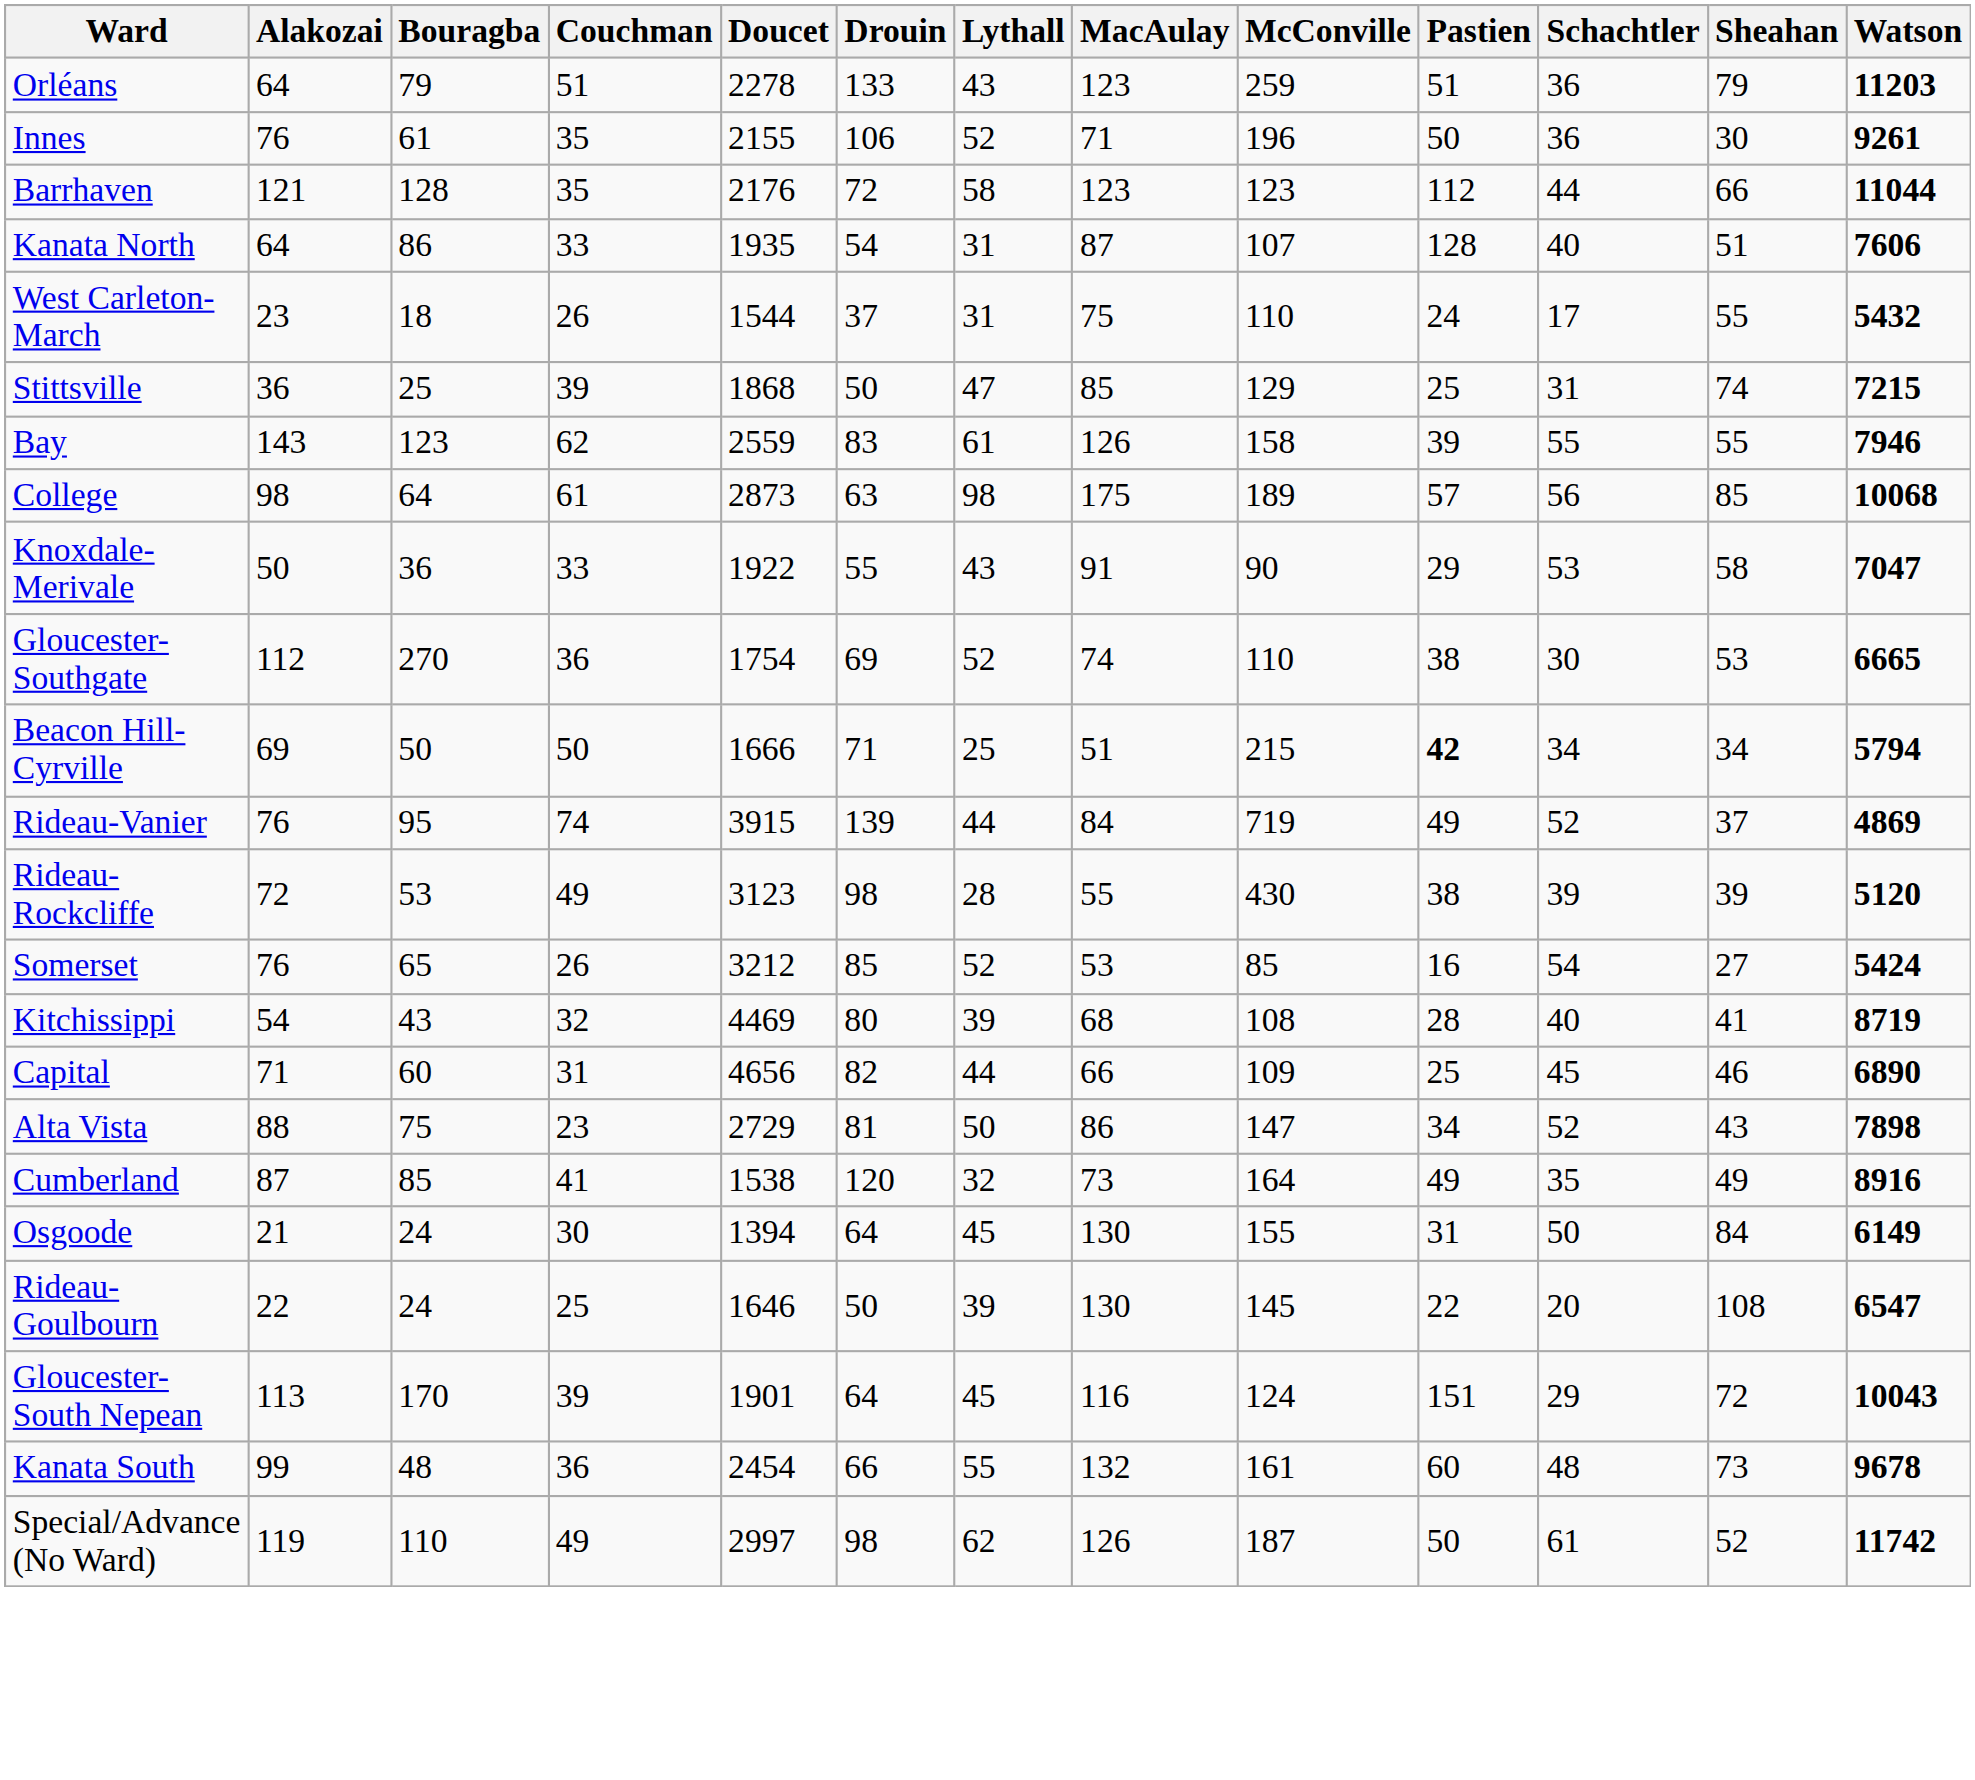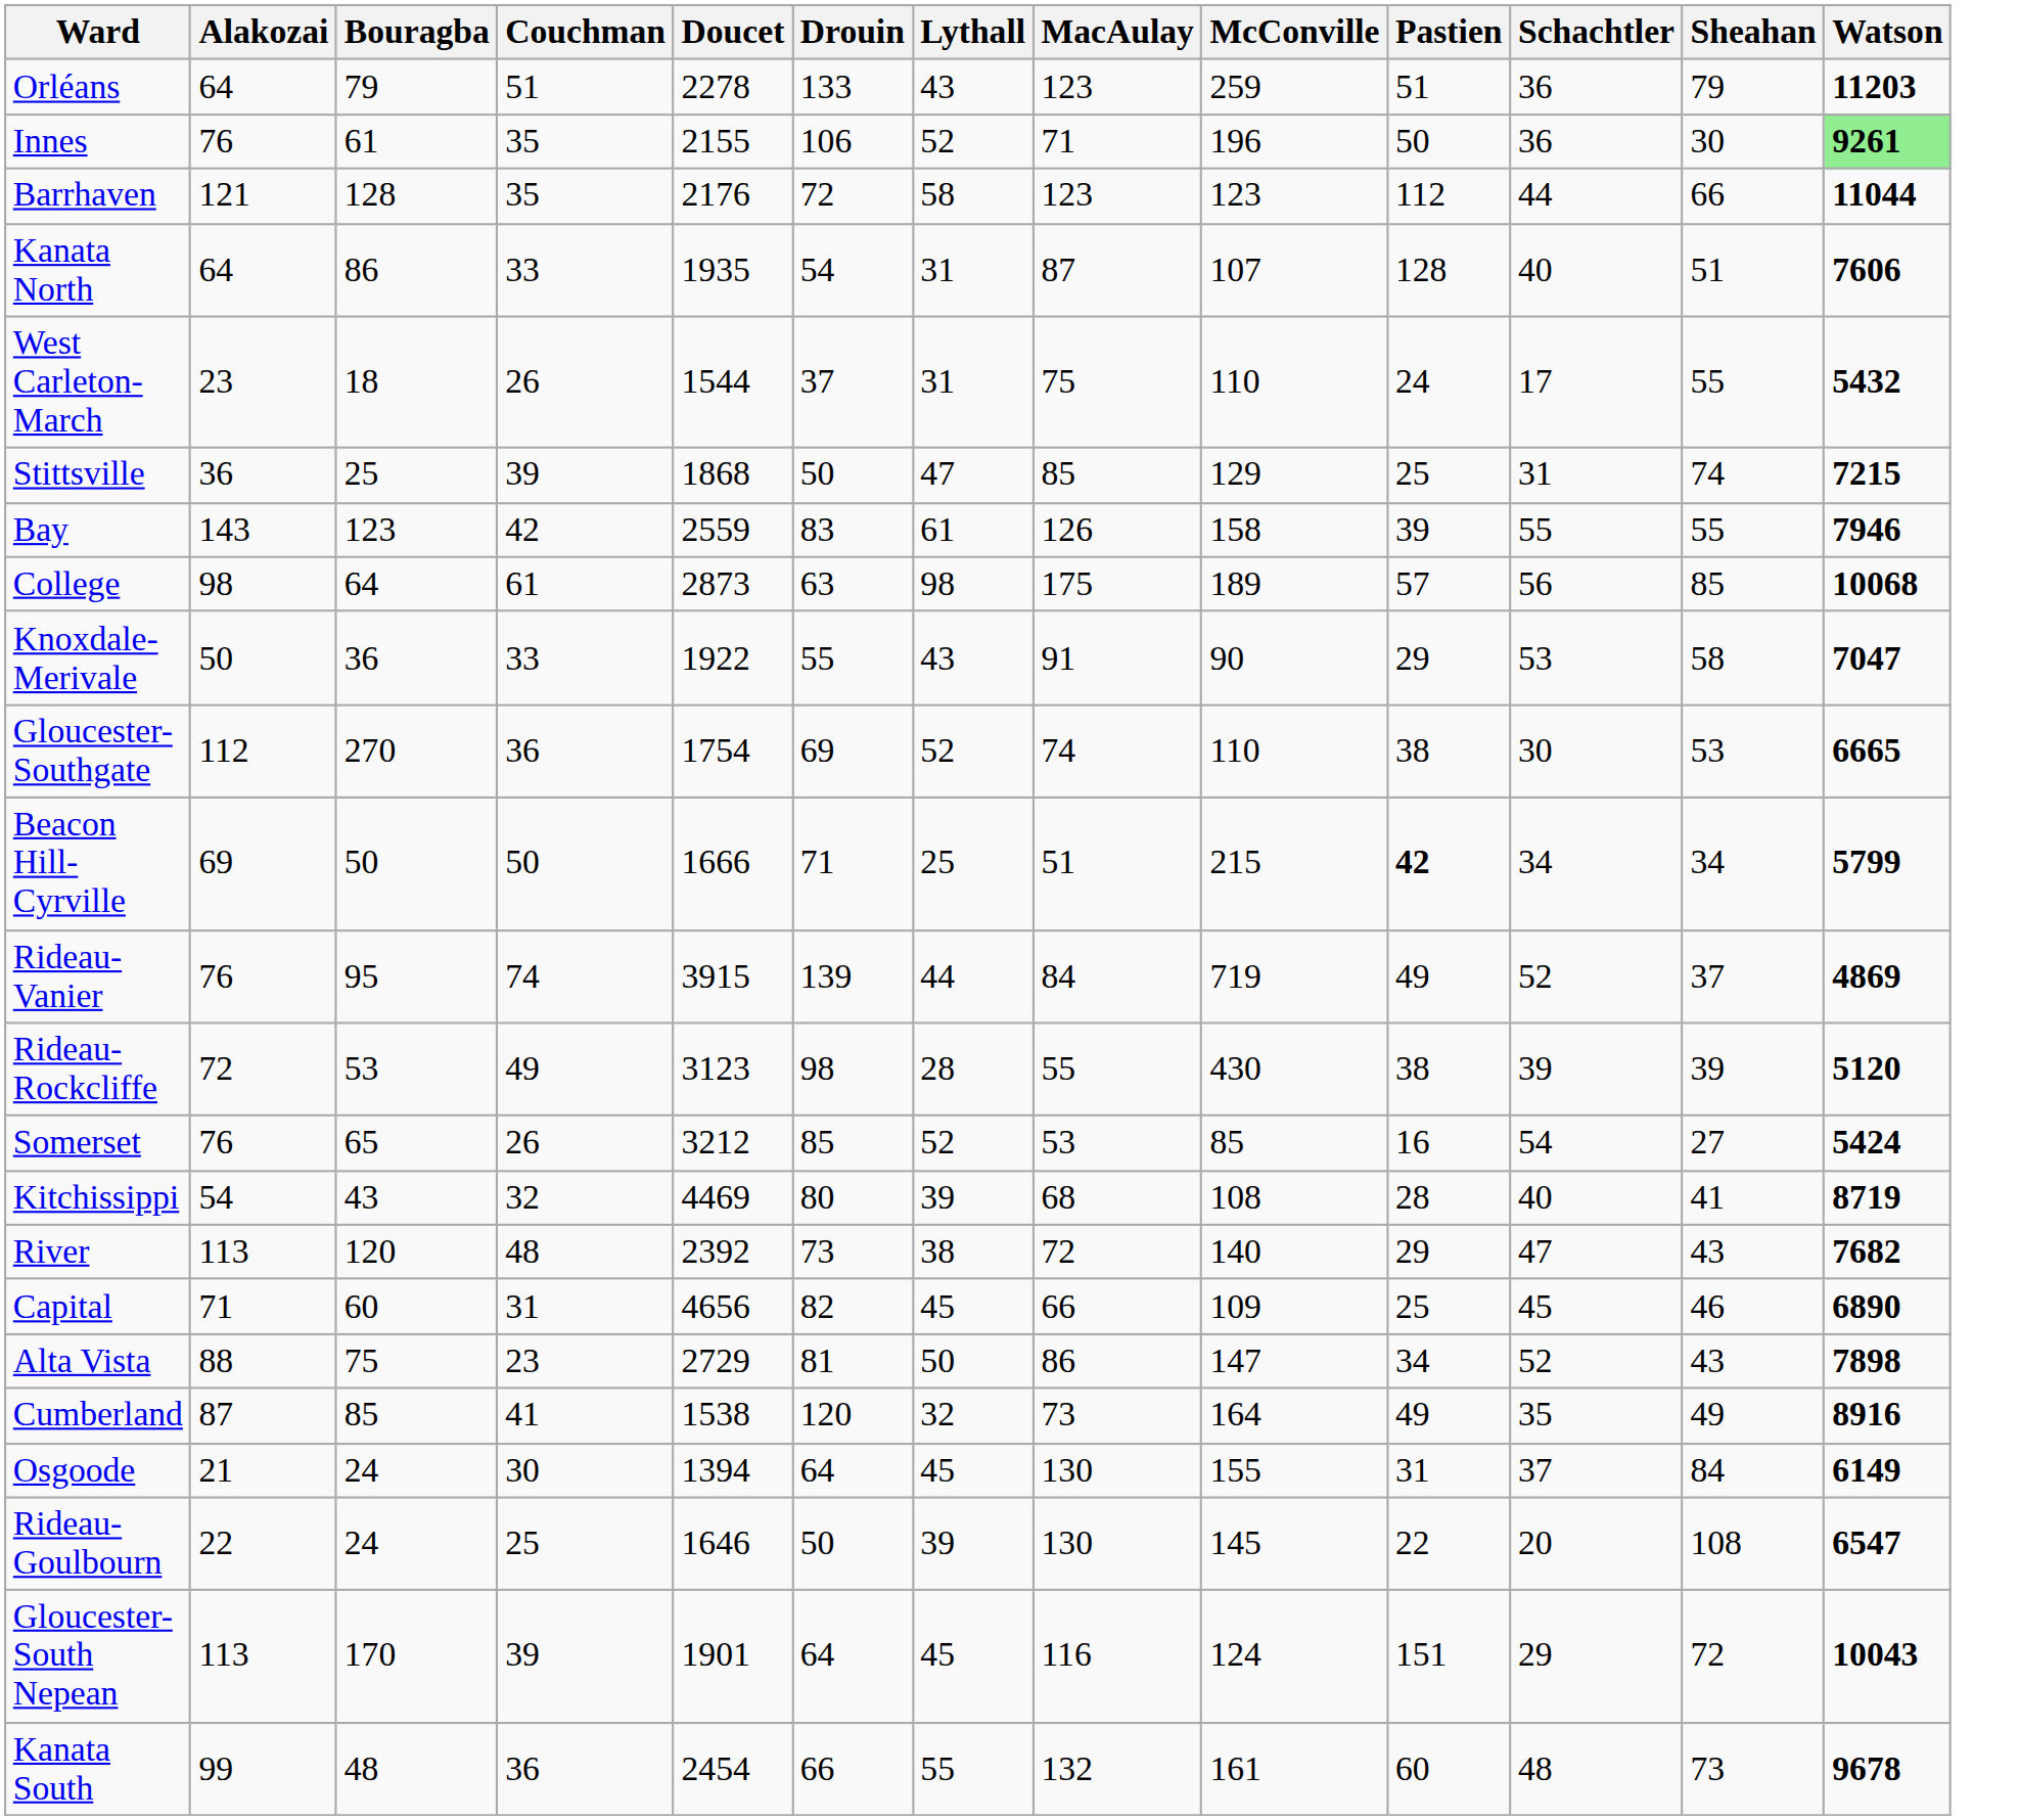 <table class="wikitable">
 <tr>
 <th bgcolor="#DDDDFF" width="200px">Ward</th>
 <th bgcolor="#DDDDFF" width="85px">Alakozai</th>
 <th bgcolor="#DDDDFF" width="85px">Bouragba</th>
 <th bgcolor="#DDDDFF" width="85px">Couchman</th>
 <th bgcolor="#DDDDFF" width="85px">Doucet</th>
 <th bgcolor="#DDDDFF" width="85px">Drouin</th>
 <th bgcolor="#DDDDFF" width="85px">Lythall</th>
 <th bgcolor="#DDDDFF" width="85px">MacAulay</th>
 <th bgcolor="#DDDDFF" width="85px">McConville</th>
 <th bgcolor="#DDDDFF" width="85px">Pastien</th>
 <th bgcolor="#DDDDFF" width="85px">Schachtler</th>
 <th bgcolor="#DDDDFF" width="85px">Sheahan</th>
 <th bgcolor="#DDDDFF" width="85px">Watson</th>
 </tr>
 <tr>
 <td><a href='#'>Orléans</a></td>
 <td>64</td>
 <td>79</td>
 <td>51</td>
 <td>2278</td>
 <td>133</td>
 <td>43</td>
 <td>123</td>
 <td>259</td>
 <td>51</td>
 <td>36</td>
 <td>79</td>
 <td><strong>11203</strong></td>
 </tr>
 <tr>
 <td><a href='#'>Innes</a></td>
 <td>76</td>
 <td>61</td>
 <td>35</td>
 <td>2155</td>
 <td>106</td>
 <td>52</td>
 <td>71</td>
 <td>196</td>
 <td>50</td>
 <td>36</td>
 <td>30</td>
-<td><strong>9261</strong></td>
+<td style="background: lightgreen;"><strong>9261</strong></td>
 </tr>
 <tr>
 <td><a href='#'>Barrhaven</a></td>
 <td>121</td>
 <td>128</td>
 <td>35</td>
 <td>2176</td>
 <td>72</td>
 <td>58</td>
 <td>123</td>
 <td>123</td>
 <td>112</td>
 <td>44</td>
 <td>66</td>
 <td><strong>11044</strong></td>
 </tr>
 <tr>
 <td><a href='#'>Kanata North</a></td>
 <td>64</td>
 <td>86</td>
 <td>33</td>
 <td>1935</td>
 <td>54</td>
 <td>31</td>
 <td>87</td>
 <td>107</td>
 <td>128</td>
 <td>40</td>
 <td>51</td>
 <td><strong>7606</strong></td>
 </tr>
 <tr>
 <td><a href='#'>West Carleton-March</a></td>
 <td>23</td>
 <td>18</td>
 <td>26</td>
 <td>1544</td>
 <td>37</td>
 <td>31</td>
 <td>75</td>
 <td>110</td>
 <td>24</td>
 <td>17</td>
 <td>55</td>
 <td><strong>5432</strong></td>
 </tr>
 <tr>
 <td><a href='#'>Stittsville</a></td>
 <td>36</td>
 <td>25</td>
 <td>39</td>
 <td>1868</td>
 <td>50</td>
 <td>47</td>
 <td>85</td>
 <td>129</td>
 <td>25</td>
 <td>31</td>
 <td>74</td>
 <td><strong>7215</strong></td>
 </tr>
 <tr>
 <td><a href='#'>Bay</a></td>
 <td>143</td>
 <td>123</td>
-<td>62</td>
+<td>42</td>
 <td>2559</td>
 <td>83</td>
 <td>61</td>
 <td>126</td>
 <td>158</td>
 <td>39</td>
 <td>55</td>
 <td>55</td>
 <td><strong>7946</strong></td>
 </tr>
 <tr>
 <td><a href='#'>College</a></td>
 <td>98</td>
 <td>64</td>
 <td>61</td>
 <td>2873</td>
 <td>63</td>
 <td>98</td>
 <td>175</td>
 <td>189</td>
 <td>57</td>
 <td>56</td>
 <td>85</td>
 <td><strong>10068</strong></td>
 </tr>
 <tr>
 <td><a href='#'>Knoxdale-Merivale</a></td>
 <td>50</td>
 <td>36</td>
 <td>33</td>
 <td>1922</td>
 <td>55</td>
 <td>43</td>
 <td>91</td>
 <td>90</td>
 <td>29</td>
 <td>53</td>
 <td>58</td>
 <td><strong>7047</strong></td>
 </tr>
 <tr>
 <td><a href='#'>Gloucester-Southgate</a></td>
 <td>112</td>
 <td>270</td>
 <td>36</td>
 <td>1754</td>
 <td>69</td>
 <td>52</td>
 <td>74</td>
 <td>110</td>
 <td>38</td>
 <td>30</td>
 <td>53</td>
 <td><strong>6665</strong></td>
 </tr>
 <tr>
 <td><a href='#'>Beacon Hill-Cyrville</a></td>
 <td>69</td>
 <td>50</td>
 <td>50</td>
 <td>1666</td>
 <td>71</td>
 <td>25</td>
 <td>51</td>
 <td>215</td>
 <td><strong>42</strong></td>
 <td>34</td>
 <td>34</td>
-<td><strong>5794</strong></td>
+<td><strong>5799</strong></td>
 </tr>
 <tr>
 <td><a href='#'>Rideau-Vanier</a></td>
 <td>76</td>
 <td>95</td>
 <td>74</td>
 <td>3915</td>
 <td>139</td>
 <td>44</td>
 <td>84</td>
 <td>719</td>
 <td>49</td>
 <td>52</td>
 <td>37</td>
 <td><strong>4869</strong></td>
 </tr>
 <tr>
 <td><a href='#'>Rideau-Rockcliffe</a></td>
 <td>72</td>
 <td>53</td>
 <td>49</td>
 <td>3123</td>
 <td>98</td>
 <td>28</td>
 <td>55</td>
 <td>430</td>
 <td>38</td>
 <td>39</td>
 <td>39</td>
 <td><strong>5120</strong></td>
 </tr>
 <tr>
 <td><a href='#'>Somerset</a></td>
 <td>76</td>
 <td>65</td>
 <td>26</td>
 <td>3212</td>
 <td>85</td>
 <td>52</td>
 <td>53</td>
 <td>85</td>
 <td>16</td>
 <td>54</td>
 <td>27</td>
 <td><strong>5424</strong></td>
 </tr>
 <tr>
 <td><a href='#'>Kitchissippi</a></td>
 <td>54</td>
 <td>43</td>
 <td>32</td>
 <td>4469</td>
 <td>80</td>
 <td>39</td>
 <td>68</td>
 <td>108</td>
 <td>28</td>
 <td>40</td>
 <td>41</td>
 <td><strong>8719</strong></td>
 </tr>
 <tr>
+<td><a href='#'>River</a></td>
+<td>113</td>
+<td>120</td>
+<td>48</td>
+<td>2392</td>
+<td>73</td>
+<td>38</td>
+<td>72</td>
+<td>140</td>
+<td>29</td>
+<td>47</td>
+<td>43</td>
+<td><strong>7682</strong></td>
+</tr>
+<tr>
 <td><a href='#'>Capital</a></td>
 <td>71</td>
 <td>60</td>
 <td>31</td>
 <td>4656</td>
 <td>82</td>
-<td>44</td>
+<td>45</td>
 <td>66</td>
 <td>109</td>
 <td>25</td>
 <td>45</td>
 <td>46</td>
 <td><strong>6890</strong></td>
 </tr>
 <tr>
 <td><a href='#'>Alta Vista</a></td>
 <td>88</td>
 <td>75</td>
 <td>23</td>
 <td>2729</td>
 <td>81</td>
 <td>50</td>
 <td>86</td>
 <td>147</td>
 <td>34</td>
 <td>52</td>
 <td>43</td>
 <td><strong>7898</strong></td>
 </tr>
 <tr>
 <td><a href='#'>Cumberland</a></td>
 <td>87</td>
 <td>85</td>
 <td>41</td>
 <td>1538</td>
 <td>120</td>
 <td>32</td>
 <td>73</td>
 <td>164</td>
 <td>49</td>
 <td>35</td>
 <td>49</td>
 <td><strong>8916</strong></td>
 </tr>
 <tr>
 <td><a href='#'>Osgoode</a></td>
 <td>21</td>
 <td>24</td>
 <td>30</td>
 <td>1394</td>
 <td>64</td>
 <td>45</td>
 <td>130</td>
 <td>155</td>
 <td>31</td>
-<td>50</td>
+<td>37</td>
 <td>84</td>
 <td><strong>6149</strong></td>
 </tr>
 <tr>
 <td><a href='#'>Rideau-Goulbourn</a></td>
 <td>22</td>
 <td>24</td>
 <td>25</td>
 <td>1646</td>
 <td>50</td>
 <td>39</td>
 <td>130</td>
 <td>145</td>
 <td>22</td>
 <td>20</td>
 <td>108</td>
 <td><strong>6547</strong></td>
 </tr>
 <tr>
 <td><a href='#'>Gloucester-South Nepean</a></td>
 <td>113</td>
 <td>170</td>
 <td>39</td>
 <td>1901</td>
 <td>64</td>
 <td>45</td>
 <td>116</td>
 <td>124</td>
 <td>151</td>
 <td>29</td>
 <td>72</td>
 <td><strong>10043</strong></td>
 </tr>
 <tr>
 <td><a href='#'>Kanata South</a></td>
 <td>99</td>
 <td>48</td>
 <td>36</td>
 <td>2454</td>
 <td>66</td>
 <td>55</td>
 <td>132</td>
 <td>161</td>
 <td>60</td>
 <td>48</td>
 <td>73</td>
 <td><strong>9678</strong></td>
 </tr>
-<tr>
-<td>Special/Advance (No Ward)</td>
-<td>119</td>
-<td>110</td>
-<td>49</td>
-<td>2997</td>
-<td>98</td>
-<td>62</td>
-<td>126</td>
-<td>187</td>
-<td>50</td>
-<td>61</td>
-<td>52</td>
-<td><strong>11742</strong></td>
-</tr>
 </table>
